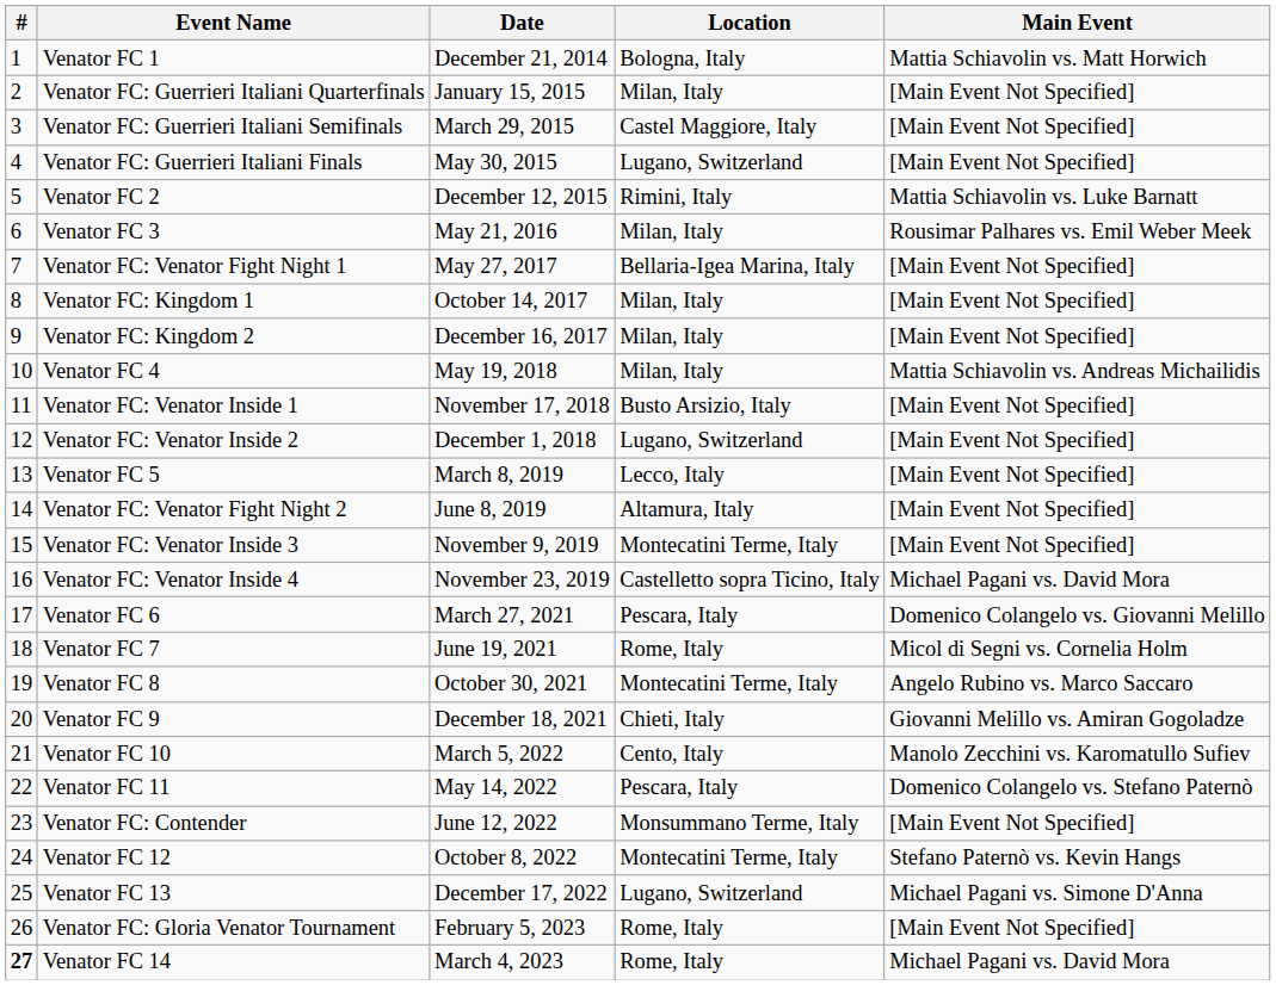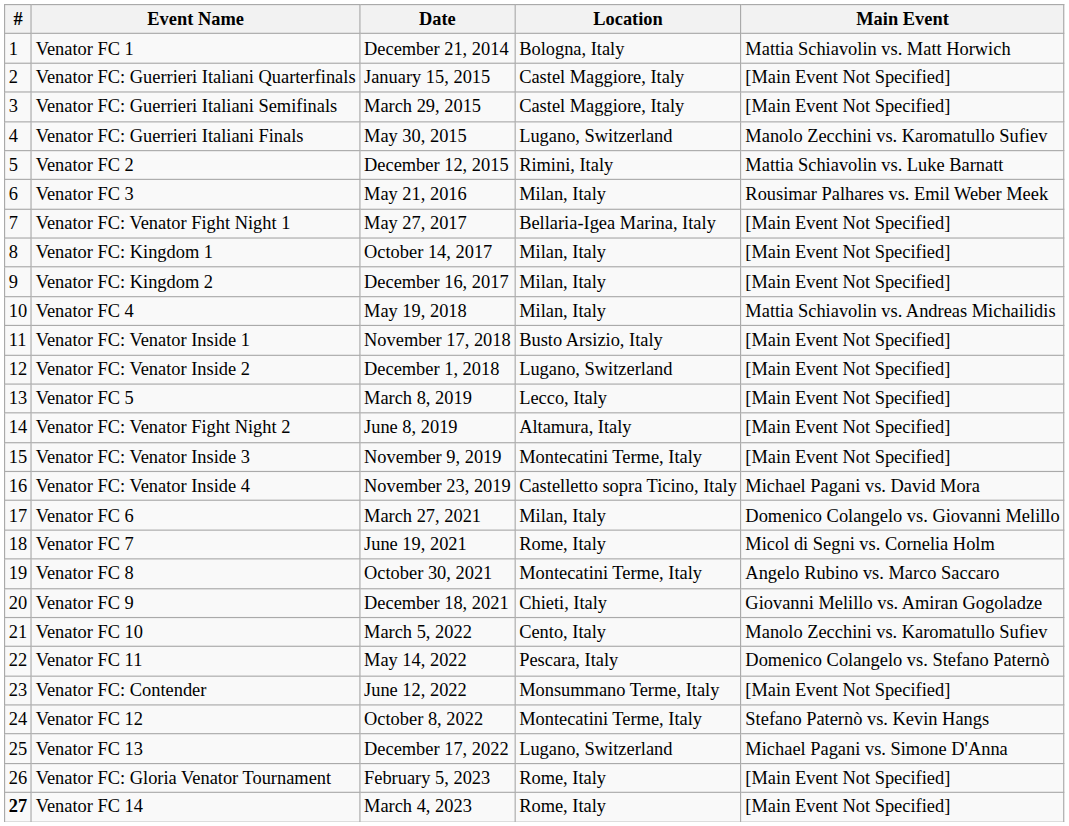 <table class="wikitable sortable">
 <tr>
 <th>#</th>
 <th>Event Name</th>
 <th>Date</th>
 <th>Location</th>
 <th>Main Event</th>
 </tr>
 <tr>
 <td>1</td>
 <td>Venator FC 1</td>
 <td>December 21, 2014</td>
 <td>Bologna, Italy</td>
 <td>Mattia Schiavolin vs. Matt Horwich</td>
 </tr>
 <tr>
 <td>2</td>
 <td>Venator FC: Guerrieri Italiani Quarterfinals</td>
 <td>January 15, 2015</td>
-<td>Milan, Italy</td>
+<td>Castel Maggiore, Italy</td>
 <td>[Main Event Not Specified]</td>
 </tr>
 <tr>
 <td>3</td>
 <td>Venator FC: Guerrieri Italiani Semifinals</td>
 <td>March 29, 2015</td>
 <td>Castel Maggiore, Italy</td>
 <td>[Main Event Not Specified]</td>
 </tr>
 <tr>
 <td>4</td>
 <td>Venator FC: Guerrieri Italiani Finals</td>
 <td>May 30, 2015</td>
 <td>Lugano, Switzerland</td>
-<td>[Main Event Not Specified]</td>
+<td>Manolo Zecchini vs. Karomatullo Sufiev</td>
 </tr>
 <tr>
 <td>5</td>
 <td>Venator FC 2</td>
 <td>December 12, 2015</td>
 <td>Rimini, Italy</td>
 <td>Mattia Schiavolin vs. Luke Barnatt</td>
 </tr>
 <tr>
 <td>6</td>
 <td>Venator FC 3</td>
 <td>May 21, 2016</td>
 <td>Milan, Italy</td>
 <td>Rousimar Palhares vs. Emil Weber Meek</td>
 </tr>
 <tr>
 <td>7</td>
 <td>Venator FC: Venator Fight Night 1</td>
 <td>May 27, 2017</td>
 <td>Bellaria-Igea Marina, Italy</td>
 <td>[Main Event Not Specified]</td>
 </tr>
 <tr>
 <td>8</td>
 <td>Venator FC: Kingdom 1</td>
 <td>October 14, 2017</td>
 <td>Milan, Italy</td>
 <td>[Main Event Not Specified]</td>
 </tr>
 <tr>
 <td>9</td>
 <td>Venator FC: Kingdom 2</td>
 <td>December 16, 2017</td>
 <td>Milan, Italy</td>
 <td>[Main Event Not Specified]</td>
 </tr>
 <tr>
 <td>10</td>
 <td>Venator FC 4</td>
 <td>May 19, 2018</td>
 <td>Milan, Italy</td>
 <td>Mattia Schiavolin vs. Andreas Michailidis</td>
 </tr>
 <tr>
 <td>11</td>
 <td>Venator FC: Venator Inside 1</td>
 <td>November 17, 2018</td>
 <td>Busto Arsizio, Italy</td>
 <td>[Main Event Not Specified]</td>
 </tr>
 <tr>
 <td>12</td>
 <td>Venator FC: Venator Inside 2</td>
 <td>December 1, 2018</td>
 <td>Lugano, Switzerland</td>
 <td>[Main Event Not Specified]</td>
 </tr>
 <tr>
 <td>13</td>
 <td>Venator FC 5</td>
 <td>March 8, 2019</td>
 <td>Lecco, Italy</td>
 <td>[Main Event Not Specified]</td>
 </tr>
 <tr>
 <td>14</td>
 <td>Venator FC: Venator Fight Night 2</td>
 <td>June 8, 2019</td>
 <td>Altamura, Italy</td>
 <td>[Main Event Not Specified]</td>
 </tr>
 <tr>
 <td>15</td>
 <td>Venator FC: Venator Inside 3</td>
 <td>November 9, 2019</td>
 <td>Montecatini Terme, Italy</td>
 <td>[Main Event Not Specified]</td>
 </tr>
 <tr>
 <td>16</td>
 <td>Venator FC: Venator Inside 4</td>
 <td>November 23, 2019</td>
 <td>Castelletto sopra Ticino, Italy</td>
 <td>Michael Pagani vs. David Mora</td>
 </tr>
 <tr>
 <td>17</td>
 <td>Venator FC 6</td>
 <td>March 27, 2021</td>
-<td>Pescara, Italy</td>
+<td>Milan, Italy</td>
 <td>Domenico Colangelo vs. Giovanni Melillo</td>
 </tr>
 <tr>
 <td>18</td>
 <td>Venator FC 7</td>
 <td>June 19, 2021</td>
 <td>Rome, Italy</td>
 <td>Micol di Segni vs. Cornelia Holm</td>
 </tr>
 <tr>
 <td>19</td>
 <td>Venator FC 8</td>
 <td>October 30, 2021</td>
 <td>Montecatini Terme, Italy</td>
 <td>Angelo Rubino vs. Marco Saccaro</td>
 </tr>
 <tr>
 <td>20</td>
 <td>Venator FC 9</td>
 <td>December 18, 2021</td>
 <td>Chieti, Italy</td>
 <td>Giovanni Melillo vs. Amiran Gogoladze</td>
 </tr>
 <tr>
 <td>21</td>
 <td>Venator FC 10</td>
 <td>March 5, 2022</td>
 <td>Cento, Italy</td>
 <td>Manolo Zecchini vs. Karomatullo Sufiev</td>
 </tr>
 <tr>
 <td>22</td>
 <td>Venator FC 11</td>
 <td>May 14, 2022</td>
 <td>Pescara, Italy</td>
 <td>Domenico Colangelo vs. Stefano Paternò</td>
 </tr>
 <tr>
 <td>23</td>
 <td>Venator FC: Contender</td>
 <td>June 12, 2022</td>
 <td>Monsummano Terme, Italy</td>
 <td>[Main Event Not Specified]</td>
 </tr>
 <tr>
 <td>24</td>
 <td>Venator FC 12</td>
 <td>October 8, 2022</td>
 <td>Montecatini Terme, Italy</td>
 <td>Stefano Paternò vs. Kevin Hangs</td>
 </tr>
 <tr>
 <td>25</td>
 <td>Venator FC 13</td>
 <td>December 17, 2022</td>
 <td>Lugano, Switzerland</td>
 <td>Michael Pagani vs. Simone D'Anna</td>
 </tr>
 <tr>
 <td>26</td>
 <td>Venator FC: Gloria Venator Tournament</td>
 <td>February 5, 2023</td>
 <td>Rome, Italy</td>
 <td>[Main Event Not Specified]</td>
 </tr>
 <tr>
 <td><strong>27</strong></td>
 <td>Venator FC 14</td>
 <td>March 4, 2023</td>
 <td>Rome, Italy</td>
-<td>Michael Pagani vs. David Mora</td>
+<td>[Main Event Not Specified]</td>
 </tr>
 </table>
